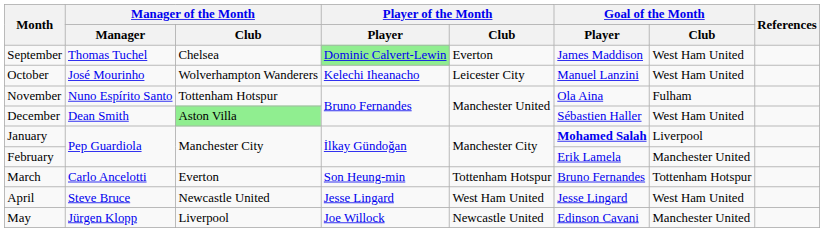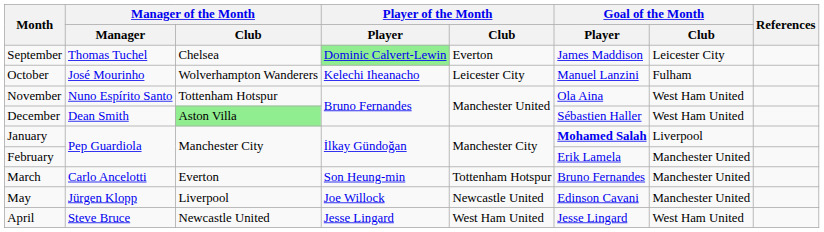 <table class="wikitable">
 <tr>
 <th rowspan="2">Month</th>
 <th colspan="2"><a href='#'>Manager of the Month</a></th>
 <th colspan="2"><a href='#'>Player of the Month</a></th>
 <th colspan="2"><a href='#'>Goal of the Month</a></th>
 <th rowspan="2">References</th>
 </tr>
 <tr>
 <th>Manager</th>
 <th>Club</th>
 <th>Player</th>
 <th>Club</th>
 <th>Player</th>
 <th>Club</th>
 </tr>
 <tr>
 <td>September</td>
 <td> <a href='#'>Thomas Tuchel</a></td>
 <td>Chelsea</td>
 <td style="background: lightgreen;"> <a href='#'>Dominic Calvert-Lewin</a></td>
 <td>Everton</td>
 <td> <a href='#'>James Maddison</a></td>
-<td>West Ham United</td>
+<td>Leicester City</td>
 <td align=center></td>
 </tr>
 <tr>
 <td>October</td>
 <td> <a href='#'>José Mourinho</a></td>
 <td>Wolverhampton Wanderers</td>
 <td> <a href='#'>Kelechi Iheanacho</a></td>
 <td>Leicester City</td>
 <td> <a href='#'>Manuel Lanzini</a></td>
-<td>West Ham United</td>
+<td>Fulham</td>
 <td align=center></td>
 </tr>
 <tr>
 <td>November</td>
 <td> <a href='#'>Nuno Espírito Santo</a></td>
 <td>Tottenham Hotspur</td>
 <td rowspan=2> <a href='#'>Bruno Fernandes</a></td>
 <td rowspan=2>Manchester United</td>
 <td> <a href='#'>Ola Aina</a></td>
-<td>Fulham</td>
+<td>West Ham United</td>
 <td align=center></td>
 </tr>
 <tr>
 <td>December</td>
 <td> <a href='#'>Dean Smith</a></td>
 <td style="background: lightgreen;">Aston Villa</td>
 <td> <a href='#'>Sébastien Haller</a></td>
 <td>West Ham United</td>
 <td align=center></td>
 </tr>
 <tr>
 <td>January</td>
 <td rowspan=2> <a href='#'>Pep Guardiola</a></td>
 <td rowspan=2>Manchester City</td>
 <td rowspan=2> <a href='#'>İlkay Gündoğan</a></td>
 <td rowspan=2>Manchester City</td>
 <td><strong> <a href='#'>Mohamed Salah</a></strong></td>
 <td>Liverpool</td>
 <td align=center></td>
 </tr>
 <tr>
 <td>February</td>
 <td> <a href='#'>Erik Lamela</a></td>
 <td>Manchester United</td>
 <td align=center></td>
 </tr>
 <tr>
 <td>March</td>
 <td> <a href='#'>Carlo Ancelotti</a></td>
 <td>Everton</td>
 <td> <a href='#'>Son Heung-min</a></td>
 <td>Tottenham Hotspur</td>
 <td> <a href='#'>Bruno Fernandes</a></td>
-<td>Tottenham Hotspur</td>
+<td>Manchester United</td>
+<td align=center></td>
+</tr>
+<tr>
+<td>May</td>
+<td> <a href='#'>Jürgen Klopp</a></td>
+<td>Liverpool</td>
+<td> <a href='#'>Joe Willock</a></td>
+<td>Newcastle United</td>
+<td> <a href='#'>Edinson Cavani</a></td>
+<td>Manchester United</td>
 <td align=center></td>
 </tr>
 <tr>
 <td>April</td>
 <td> <a href='#'>Steve Bruce</a></td>
 <td>Newcastle United</td>
 <td> <a href='#'>Jesse Lingard</a></td>
 <td>West Ham United</td>
 <td> <a href='#'>Jesse Lingard</a></td>
 <td>West Ham United</td>
 <td align=center></td>
 </tr>
-<tr>
-<td>May</td>
-<td> <a href='#'>Jürgen Klopp</a></td>
-<td>Liverpool</td>
-<td> <a href='#'>Joe Willock</a></td>
-<td>Newcastle United</td>
-<td> <a href='#'>Edinson Cavani</a></td>
-<td>Manchester United</td>
-<td align=center></td>
-</tr>
 </table>
